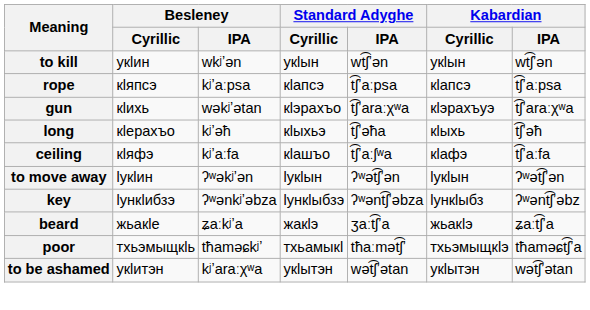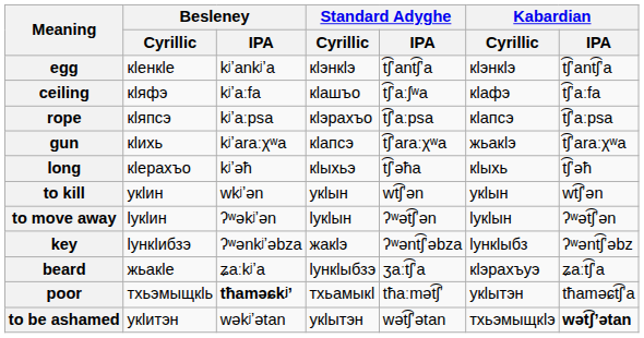 <table class="wikitable">
 <tr>
 <th rowspan=2>Meaning</th>
 <th colspan=2>Besleney</th>
 <th colspan=2><a href='#'>Standard Adyghe</a></th>
 <th colspan=2><a href='#'>Kabardian</a></th>
 </tr>
 <tr>
 <th>Cyrillic</th>
 <th>IPA</th>
 <th>Cyrillic</th>
 <th>IPA</th>
 <th>Cyrillic</th>
 <th>IPA</th>
 </tr>
 <tr>
-<th>to kill</th>
-<td>укӏин</td>
-<td>wkʲʼən</td>
-<td>укӏын</td>
-<td>wt͡ʃʼən</td>
-<td>укӏын</td>
-<td>wt͡ʃʼən</td>
+<th>egg</th>
+<td>кӏенкӏе</td>
+<td>kʲʼankʲʼa</td>
+<td>кӏэнкӏэ</td>
+<td>t͡ʃʼant͡ʃʼa</td>
+<td>кӏэнкӏэ</td>
+<td>t͡ʃʼant͡ʃʼa</td>
+</tr>
+<tr>
+<th>ceiling</th>
+<td>кӏяфэ</td>
+<td>kʲʼaːfa</td>
+<td>кӏашъо</td>
+<td>t͡ʃʼaːʃʷa</td>
+<td>кӏафэ</td>
+<td>t͡ʃʼaːfa</td>
 </tr>
 <tr>
 <th>rope</th>
 <td>кӏяпсэ</td>
 <td>kʲʼaːpsa</td>
-<td>кӏапсэ</td>
+<td>кӏэрахъо</td>
 <td>t͡ʃʼaːpsa</td>
 <td>кӏапсэ</td>
 <td>t͡ʃʼaːpsa</td>
 </tr>
 <tr>
 <th>gun</th>
 <td>кӏихь</td>
-<td>wəkʲʼətan</td>
-<td>кӏэрахъо</td>
+<td>kʲʼaraːχʷa</td>
+<td>кӏапсэ</td>
 <td>t͡ʃʼaraːχʷa</td>
-<td>кӏэрахъуэ</td>
+<td>жьакӏэ</td>
 <td>t͡ʃʼaraːχʷa</td>
 </tr>
 <tr>
 <th>long</th>
 <td>кӏерахъо</td>
 <td>kʲʼəħ</td>
 <td>кӏыхьэ</td>
 <td>t͡ʃʼəħa</td>
 <td>кӏыхь</td>
 <td>t͡ʃʼəħ</td>
 </tr>
 <tr>
-<th>ceiling</th>
-<td>кӏяфэ</td>
-<td>kʲʼaːfa</td>
-<td>кӏашъо</td>
-<td>t͡ʃʼaːʃʷa</td>
-<td>кӏафэ</td>
-<td>t͡ʃʼaːfa</td>
+<th>to kill</th>
+<td>укӏин</td>
+<td>wkʲʼən</td>
+<td>укӏын</td>
+<td>wt͡ʃʼən</td>
+<td>укӏын</td>
+<td>wt͡ʃʼən</td>
 </tr>
 <tr>
 <th>to move away</th>
 <td>ӏукӏин</td>
 <td>ʔʷəkʲʼən</td>
 <td>ӏукӏын</td>
 <td>ʔʷət͡ʃʼən</td>
 <td>ӏукӏын</td>
 <td>ʔʷət͡ʃʼən</td>
 </tr>
 <tr>
 <th>key</th>
 <td>ӏункӏибзэ</td>
 <td>ʔʷənkʲʼəbza</td>
-<td>ӏункӏыбзэ</td>
+<td>жакӏэ</td>
 <td>ʔʷənt͡ʃʼəbza</td>
 <td>ӏункӏыбз</td>
 <td>ʔʷənt͡ʃʼəbz</td>
 </tr>
 <tr>
 <th>beard</th>
 <td>жьакӏе</td>
 <td>ʑaːkʲʼa</td>
-<td>жакӏэ</td>
+<td>ӏункӏыбзэ</td>
 <td>ʒaːt͡ʃʼa</td>
-<td>жьакӏэ</td>
+<td>кӏэрахъуэ</td>
 <td>ʑaːt͡ʃʼa</td>
 </tr>
 <tr>
 <th>poor</th>
 <td>тхьэмыщкӏь</td>
-<td>tħaməɕkʲʼ</td>
+<td><strong>tħaməɕkʲʼ</strong></td>
 <td>тхьамыкӏ</td>
 <td>tħaːmət͡ʃʼ</td>
-<td>тхьэмыщкӏэ</td>
+<td>укӏытэн</td>
 <td>tħaməɕt͡ʃʼa</td>
 </tr>
 <tr>
 <th>to be ashamed</th>
 <td>укӏитэн</td>
-<td>kʲʼaraːχʷa</td>
+<td>wəkʲʼətan</td>
 <td>укӏытэн</td>
 <td>wət͡ʃʼətan</td>
-<td>укӏытэн</td>
-<td>wət͡ʃʼətan</td>
+<td>тхьэмыщкӏэ</td>
+<td><strong>wət͡ʃʼətan</strong></td>
 </tr>
 </table>
